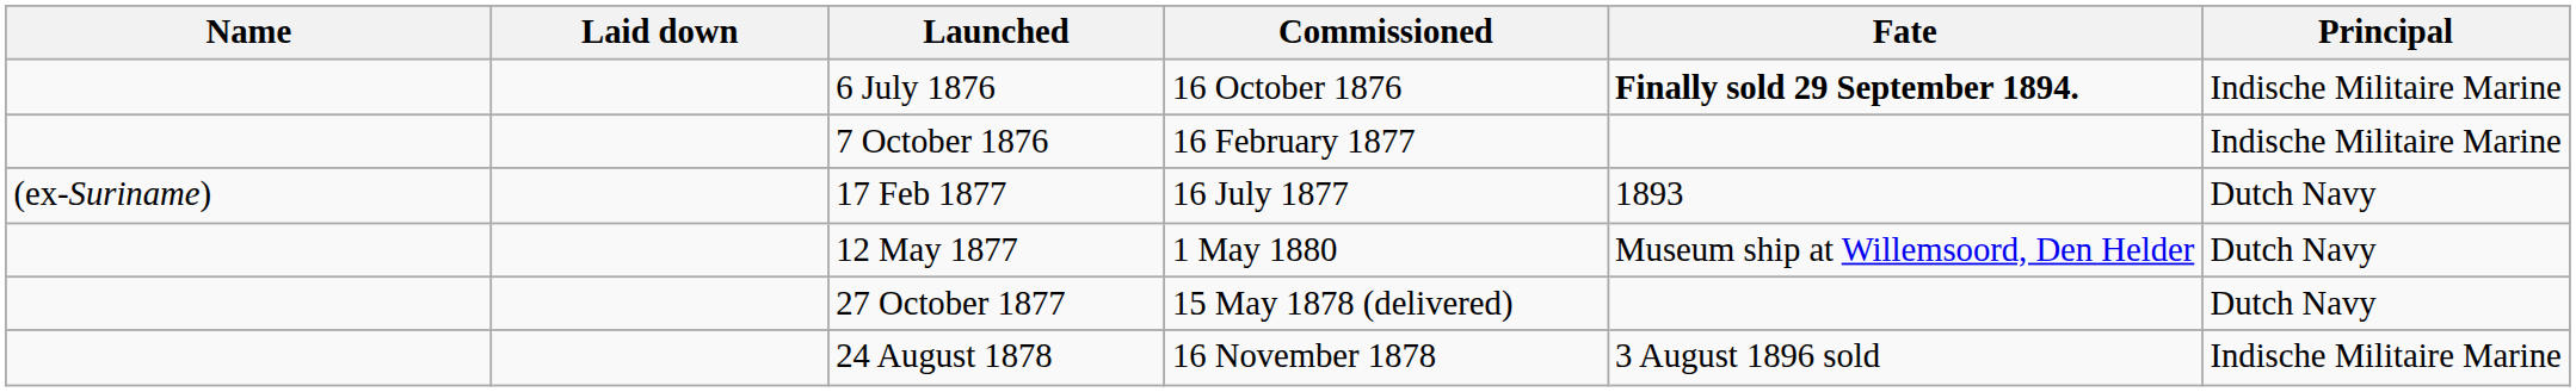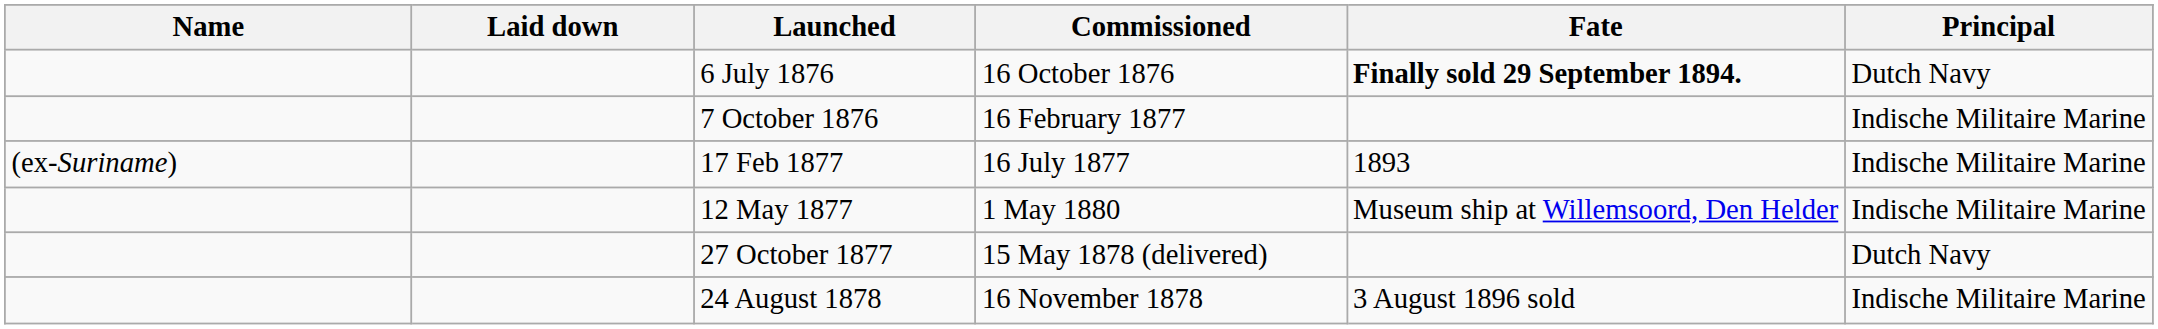 <table class="wikitable">
 <tr>
 <th width="220">Name</th>
 <th width="150">Laid down</th>
 <th width="150">Launched</th>
 <th width="200">Commissioned</th>
 <th>Fate</th>
 <th>Principal</th>
 </tr>
 <tr>
 <td></td>
 <td></td>
 <td>6 July 1876 </td>
 <td>16 October 1876</td>
 <td><strong>Finally sold 29 September 1894.</strong></td>
-<td>Indische Militaire Marine</td>
+<td>Dutch Navy</td>
 </tr>
 <tr>
 <td></td>
 <td></td>
 <td>7 October 1876 </td>
 <td>16 February 1877 </td>
 <td></td>
 <td>Indische Militaire Marine</td>
 </tr>
 <tr>
 <td>  (ex-<em>Suriname</em>)</td>
 <td></td>
 <td>17 Feb 1877 </td>
 <td>16 July 1877 </td>
 <td>1893</td>
-<td>Dutch Navy</td>
+<td>Indische Militaire Marine</td>
 </tr>
 <tr>
 <td></td>
 <td></td>
 <td>12 May 1877 </td>
 <td>1 May 1880 </td>
 <td>Museum ship at <a href='#'>Willemsoord, Den Helder</a></td>
-<td>Dutch Navy</td>
+<td>Indische Militaire Marine</td>
 </tr>
 <tr>
 <td></td>
 <td></td>
 <td>27 October 1877 </td>
 <td>15 May 1878 (delivered) </td>
 <td></td>
 <td>Dutch Navy</td>
 </tr>
 <tr>
 <td></td>
 <td></td>
 <td>24 August 1878</td>
 <td>16 November 1878</td>
 <td>3 August 1896 sold</td>
 <td>Indische Militaire Marine</td>
 </tr>
 </table>
